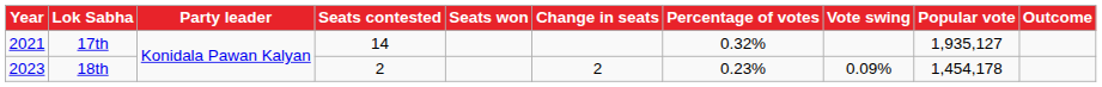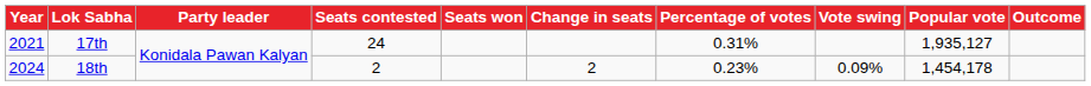 <table class="wikitable sortable" style="text-align:center;">
 <tr>
 <th style="background-color:#E8232A;color:white">Year</th>
 <th style="background-color:#E8232A;color:white">Lok Sabha</th>
 <th style="background-color:#E8232A;color:white">Party leader</th>
 <th style="background-color:#E8232A;color:white">Seats contested</th>
 <th style="background-color:#E8232A;color:white">Seats won</th>
 <th style="background-color:#E8232A;color:white">Change in seats</th>
 <th style="background-color:#E8232A;color:white">Percentage of votes</th>
 <th style="background-color:#E8232A;color:white">Vote swing</th>
 <th style="background-color:#E8232A;color:white">Popular vote</th>
 <th style="background-color:#E8232A;color:white">Outcome</th>
 </tr>
 <tr>
 <td><a href='#'>2021</a></td>
 <td><a href='#'>17th</a></td>
 <td rowspan=2><a href='#'>Konidala&nbsp;Pawan&nbsp;Kalyan</a></td>
-<td>14</td>
+<td>24</td>
 <td></td>
 <td></td>
-<td>0.32%</td>
+<td>0.31%</td>
 <td></td>
 <td>1,935,127</td>
 <td></td>
 </tr>
 <tr>
-<td><a href='#'>2023</a></td>
+<td><a href='#'>2024</a></td>
 <td><a href='#'>18th</a></td>
 <td>2</td>
 <td></td>
 <td> 2</td>
 <td>0.23%</td>
 <td> 0.09%</td>
 <td>1,454,178</td>
 <td></td>
 </tr>
 </table>
